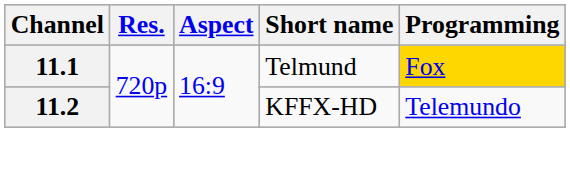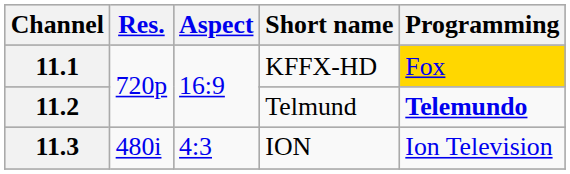 <table class="wikitable">
 <tr>
 <th>Channel</th>
 <th><a href='#'>Res.</a></th>
 <th><a href='#'>Aspect</a></th>
 <th>Short name</th>
 <th>Programming</th>
 </tr>
 <tr>
 <th scope = "row">11.1</th>
 <td rowspan="2"><a href='#'>720p</a></td>
 <td rowspan="2"><a href='#'>16:9</a></td>
-<td>Telmund</td>
+<td>KFFX-HD</td>
 <td style="background: gold;"><a href='#'>Fox</a></td>
 </tr>
 <tr>
 <th scope = "row">11.2</th>
-<td>KFFX-HD</td>
-<td><a href='#'>Telemundo</a></td>
+<td>Telmund</td>
+<td><strong><a href='#'>Telemundo</a></strong></td>
+</tr>
+<tr>
+<th scope = "row">11.3</th>
+<td><a href='#'>480i</a></td>
+<td><a href='#'>4:3</a></td>
+<td>ION</td>
+<td><a href='#'>Ion Television</a></td>
 </tr>
 </table>
